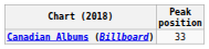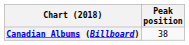 <table class="wikitable plainrowheaders" style="text-align:center">
 <tr>
 <th scope="col">Chart (2018)</th>
 <th scope="col">Peak<br>position</th>
 </tr>
 <tr>
 <th scope="row"><a href='#'>Canadian Albums</a> (<a href='#'><em>Billboard</em></a>)</th>
-<td>33</td>
+<td>38</td>
 </tr>
 </table>
